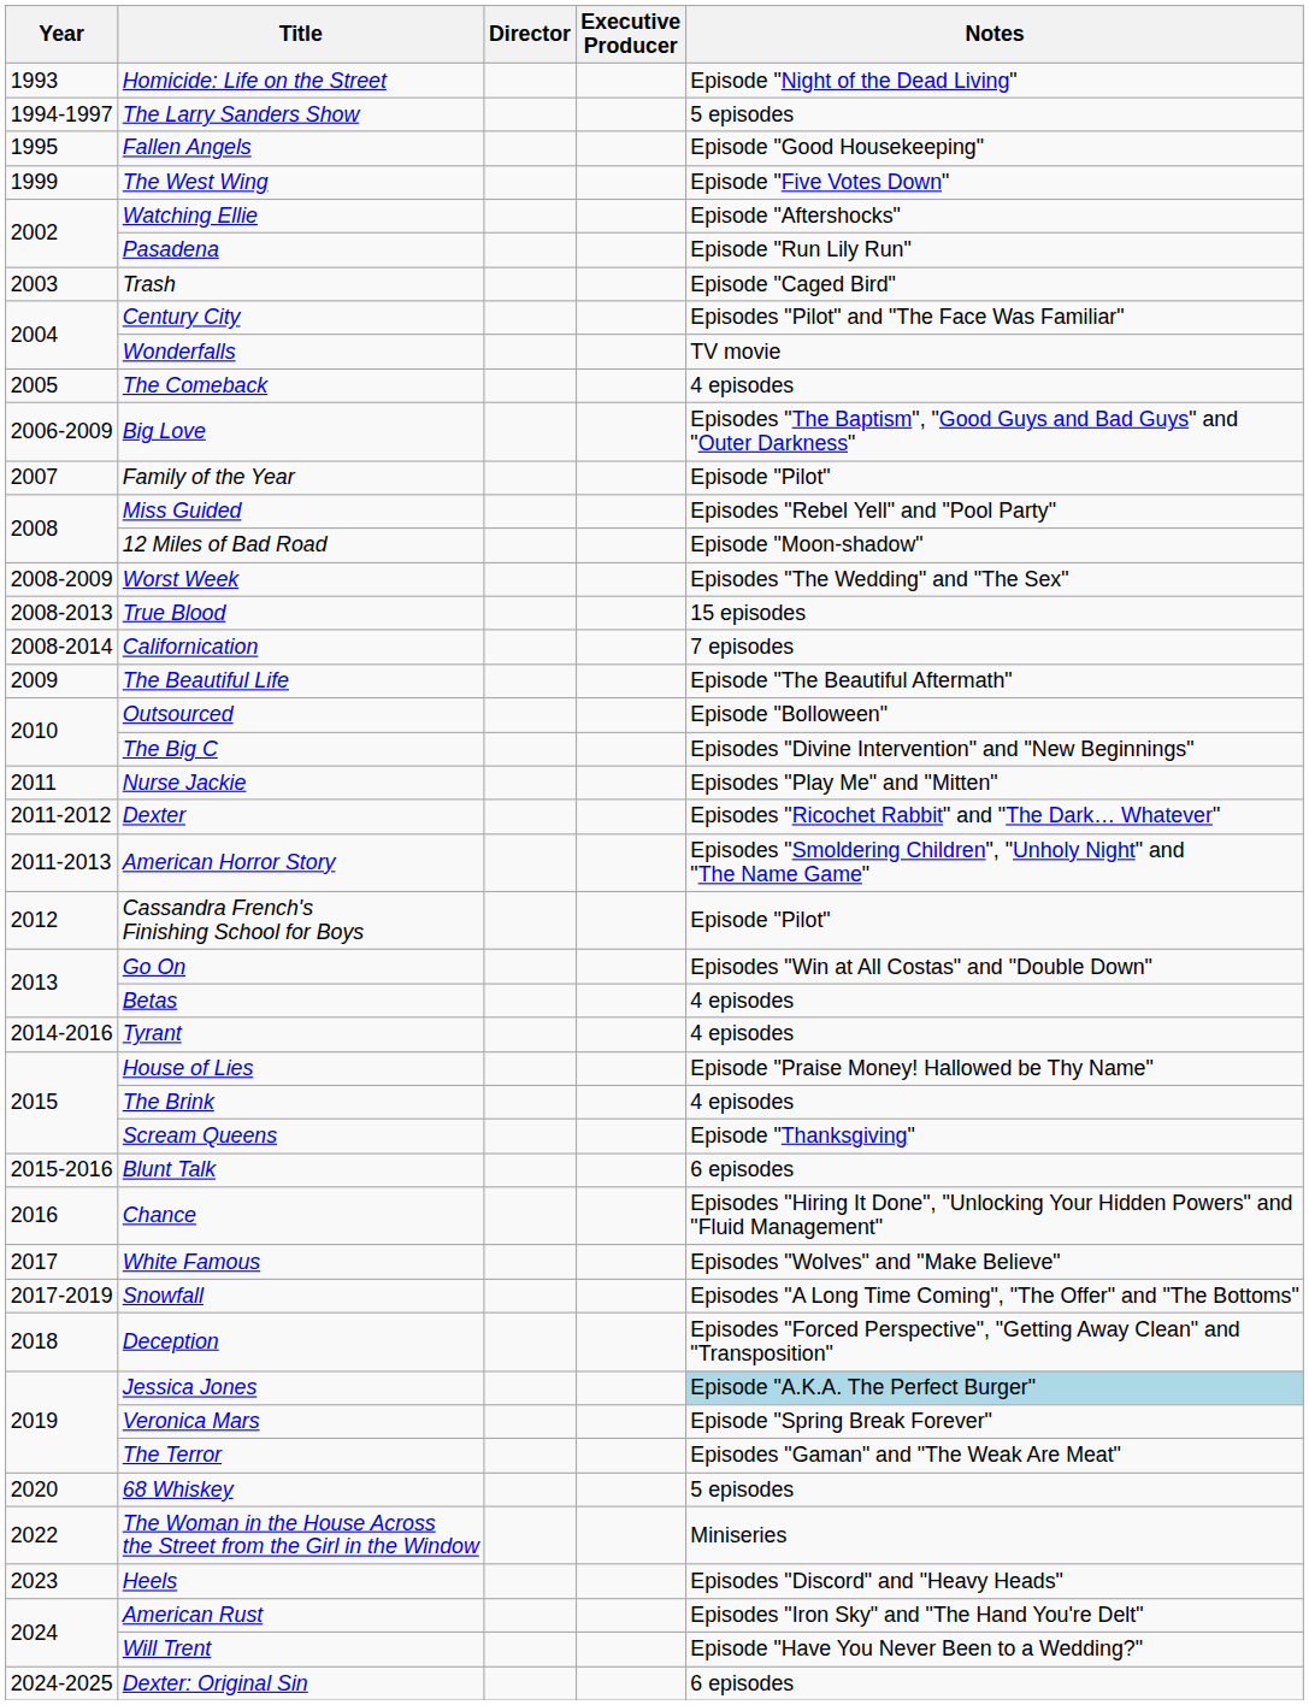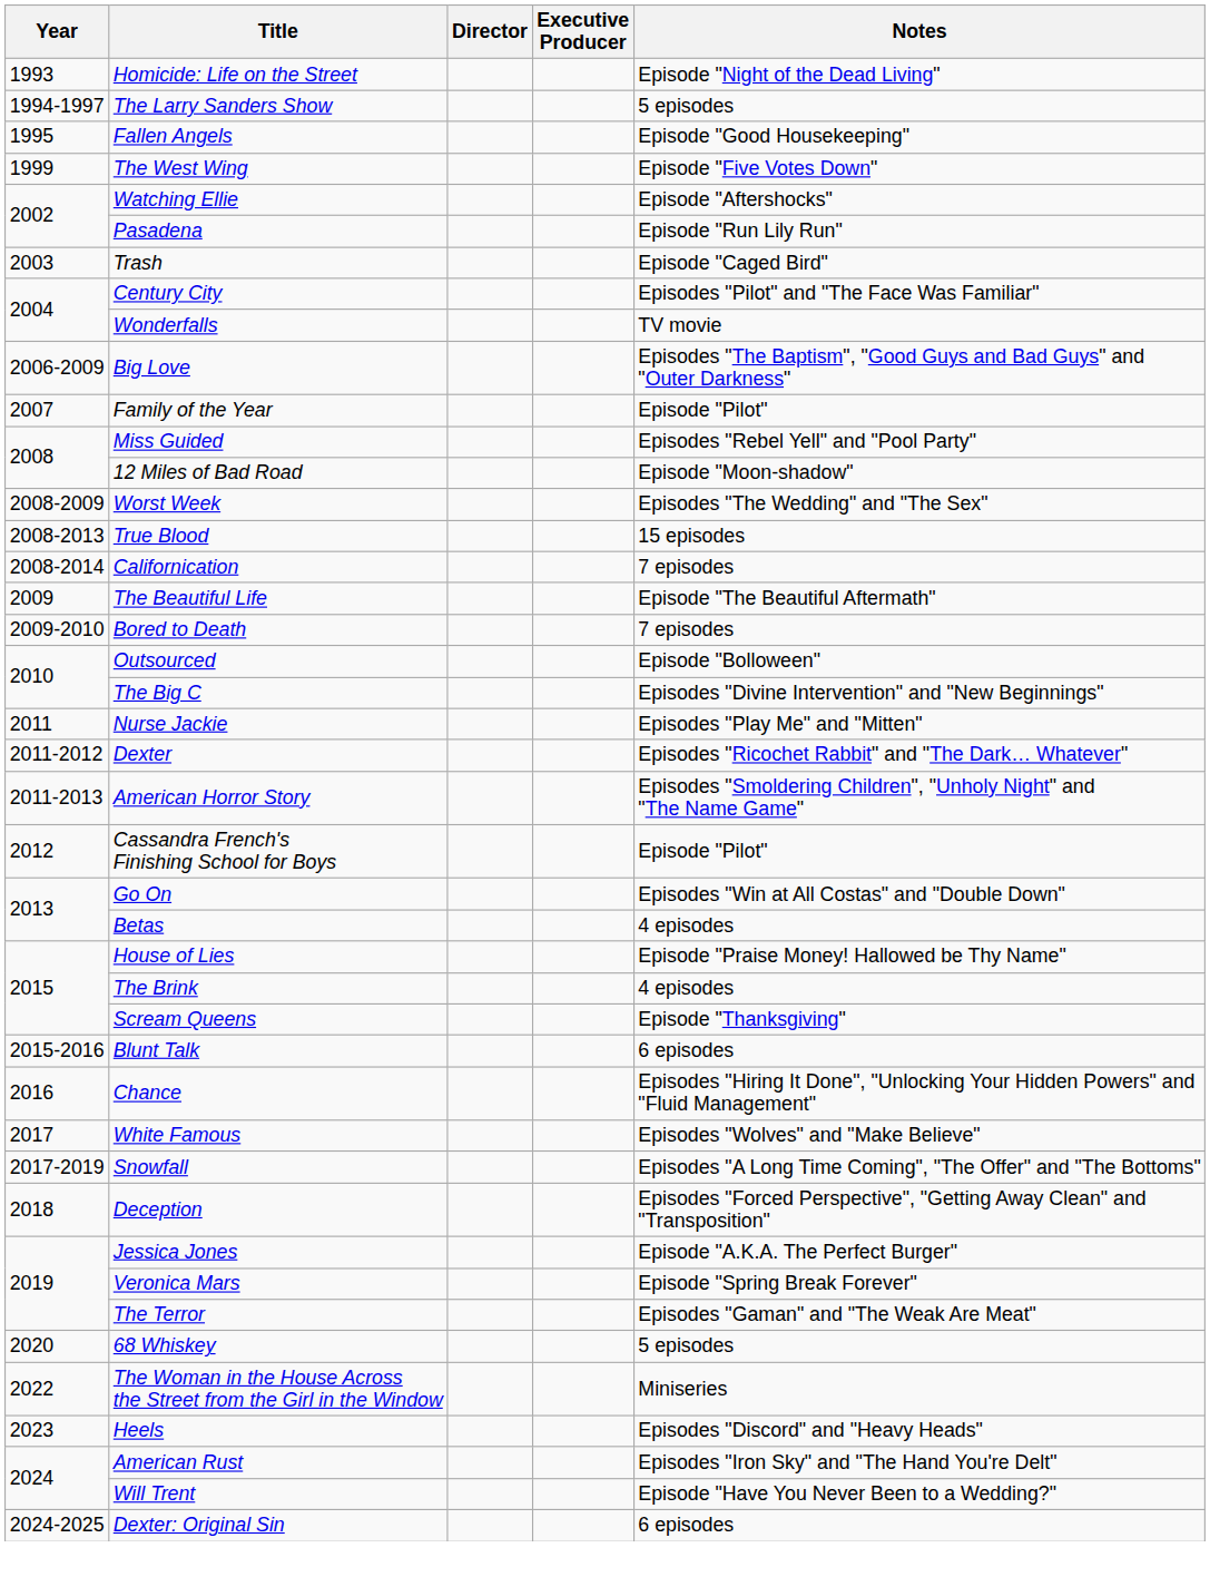 <table class="wikitable">
 <tr>
 <th>Year</th>
 <th>Title</th>
 <th>Director</th>
 <th>Executive<br>Producer</th>
 <th>Notes</th>
 </tr>
 <tr>
 <td>1993</td>
 <td><em><a href='#'>Homicide: Life on the Street</a></em></td>
 <td></td>
 <td></td>
 <td>Episode "<a href='#'>Night of the Dead Living</a>"</td>
 </tr>
 <tr>
 <td>1994-1997</td>
 <td><em><a href='#'>The Larry Sanders Show</a></em></td>
 <td></td>
 <td></td>
 <td>5 episodes</td>
 </tr>
 <tr>
 <td>1995</td>
 <td><em><a href='#'>Fallen Angels</a></em></td>
 <td></td>
 <td></td>
 <td>Episode "Good Housekeeping"</td>
 </tr>
 <tr>
 <td>1999</td>
 <td><em><a href='#'>The West Wing</a></em></td>
 <td></td>
 <td></td>
 <td>Episode "<a href='#'>Five Votes Down</a>"</td>
 </tr>
 <tr>
 <td rowspan=2>2002</td>
 <td><em><a href='#'>Watching Ellie</a></em></td>
 <td></td>
 <td></td>
 <td>Episode "Aftershocks"</td>
 </tr>
 <tr>
 <td><em><a href='#'>Pasadena</a></em></td>
 <td></td>
 <td></td>
 <td>Episode "Run Lily Run"</td>
 </tr>
 <tr>
 <td>2003</td>
 <td><em>Trash</em></td>
 <td></td>
 <td></td>
 <td>Episode "Caged Bird"</td>
 </tr>
 <tr>
 <td rowspan=2>2004</td>
 <td><em><a href='#'>Century City</a></em></td>
 <td></td>
 <td></td>
 <td>Episodes "Pilot" and "The Face Was Familiar"</td>
 </tr>
 <tr>
 <td><em><a href='#'>Wonderfalls</a></em></td>
 <td></td>
 <td></td>
 <td>TV movie</td>
 </tr>
 <tr>
-<td>2005</td>
-<td><em><a href='#'>The Comeback</a></em></td>
-<td></td>
-<td></td>
-<td>4 episodes</td>
-</tr>
-<tr>
 <td>2006-2009</td>
 <td><em><a href='#'>Big Love</a></em></td>
 <td></td>
 <td></td>
 <td>Episodes "<a href='#'>The Baptism</a>", "<a href='#'>Good Guys and Bad Guys</a>" and<br> "<a href='#'>Outer Darkness</a>"</td>
 </tr>
 <tr>
 <td>2007</td>
 <td><em>Family of the Year</em></td>
 <td></td>
 <td></td>
 <td>Episode "Pilot"</td>
 </tr>
 <tr>
 <td rowspan=2>2008</td>
 <td><em><a href='#'>Miss Guided</a></em></td>
 <td></td>
 <td></td>
 <td>Episodes "Rebel Yell" and "Pool Party"</td>
 </tr>
 <tr>
 <td><em>12 Miles of Bad Road</em></td>
 <td></td>
 <td></td>
 <td>Episode "Moon-shadow"</td>
 </tr>
 <tr>
 <td>2008-2009</td>
 <td><em><a href='#'>Worst Week</a></em></td>
 <td></td>
 <td></td>
 <td>Episodes "The Wedding" and "The Sex"</td>
 </tr>
 <tr>
 <td>2008-2013</td>
 <td><em><a href='#'>True Blood</a></em></td>
 <td></td>
 <td></td>
 <td>15 episodes</td>
 </tr>
 <tr>
 <td>2008-2014</td>
 <td><em><a href='#'>Californication</a></em></td>
 <td></td>
 <td></td>
 <td>7 episodes</td>
 </tr>
 <tr>
 <td>2009</td>
 <td><em><a href='#'>The Beautiful Life</a></em></td>
 <td></td>
 <td></td>
 <td>Episode "The Beautiful Aftermath"</td>
 </tr>
 <tr>
+<td>2009-2010</td>
+<td><em><a href='#'>Bored to Death</a></em></td>
+<td></td>
+<td></td>
+<td>7 episodes</td>
+</tr>
+<tr>
 <td rowspan=2>2010</td>
 <td><em><a href='#'>Outsourced</a></em></td>
 <td></td>
 <td></td>
 <td>Episode "Bolloween"</td>
 </tr>
 <tr>
 <td><em><a href='#'>The Big C</a></em></td>
 <td></td>
 <td></td>
 <td>Episodes "Divine Intervention" and "New Beginnings"</td>
 </tr>
 <tr>
 <td>2011</td>
 <td><em><a href='#'>Nurse Jackie</a></em></td>
 <td></td>
 <td></td>
 <td>Episodes "Play Me" and "Mitten"</td>
 </tr>
 <tr>
 <td>2011-2012</td>
 <td><em><a href='#'>Dexter</a></em></td>
 <td></td>
 <td></td>
 <td>Episodes "<a href='#'>Ricochet Rabbit</a>" and "<a href='#'>The Dark… Whatever</a>"</td>
 </tr>
 <tr>
 <td>2011-2013</td>
 <td><em><a href='#'>American Horror Story</a></em></td>
 <td></td>
 <td></td>
 <td>Episodes "<a href='#'>Smoldering Children</a>", "<a href='#'>Unholy Night</a>" and<br>"<a href='#'>The Name Game</a>"</td>
 </tr>
 <tr>
 <td>2012</td>
 <td><em>Cassandra French's<br>Finishing School for Boys</em></td>
 <td></td>
 <td></td>
 <td>Episode "Pilot"</td>
 </tr>
 <tr>
 <td rowspan=2>2013</td>
 <td><em><a href='#'>Go On</a></em></td>
 <td></td>
 <td></td>
 <td>Episodes "Win at All Costas" and "Double Down"</td>
 </tr>
 <tr>
 <td><em><a href='#'>Betas</a></em></td>
-<td></td>
-<td></td>
-<td>4 episodes</td>
-</tr>
-<tr>
-<td>2014-2016</td>
-<td><em><a href='#'>Tyrant</a></em></td>
 <td></td>
 <td></td>
 <td>4 episodes</td>
 </tr>
 <tr>
 <td rowspan=3>2015</td>
 <td><em><a href='#'>House of Lies</a></em></td>
 <td></td>
 <td></td>
 <td>Episode "Praise Money! Hallowed be Thy Name"</td>
 </tr>
 <tr>
 <td><em><a href='#'>The Brink</a></em></td>
 <td></td>
 <td></td>
 <td>4 episodes</td>
 </tr>
 <tr>
 <td><em><a href='#'>Scream Queens</a></em></td>
 <td></td>
 <td></td>
 <td>Episode "<a href='#'>Thanksgiving</a>"</td>
 </tr>
 <tr>
 <td>2015-2016</td>
 <td><em><a href='#'>Blunt Talk</a></em></td>
 <td></td>
 <td></td>
 <td>6 episodes</td>
 </tr>
 <tr>
 <td>2016</td>
 <td><em><a href='#'>Chance</a></em></td>
 <td></td>
 <td></td>
 <td>Episodes "Hiring It Done", "Unlocking Your Hidden Powers" and<br>"Fluid Management"</td>
 </tr>
 <tr>
 <td>2017</td>
 <td><em><a href='#'>White Famous</a></em></td>
 <td></td>
 <td></td>
 <td>Episodes "Wolves" and "Make Believe"</td>
 </tr>
 <tr>
 <td>2017-2019</td>
 <td><em><a href='#'>Snowfall</a></em></td>
 <td></td>
 <td></td>
 <td>Episodes "A Long Time Coming", "The Offer" and "The Bottoms"</td>
 </tr>
 <tr>
 <td>2018</td>
 <td><em><a href='#'>Deception</a></em></td>
 <td></td>
 <td></td>
 <td>Episodes "Forced Perspective", "Getting Away Clean" and<br>"Transposition"</td>
 </tr>
 <tr>
 <td rowspan=3>2019</td>
 <td><em><a href='#'>Jessica Jones</a></em></td>
 <td></td>
 <td></td>
-<td style="background: lightblue;">Episode "A.K.A. The Perfect Burger"</td>
+<td>Episode "A.K.A. The Perfect Burger"</td>
 </tr>
 <tr>
 <td><em><a href='#'>Veronica Mars</a></em></td>
 <td></td>
 <td></td>
 <td>Episode "Spring Break Forever"</td>
 </tr>
 <tr>
 <td><em><a href='#'>The Terror</a></em></td>
 <td></td>
 <td></td>
 <td>Episodes "Gaman" and "The Weak Are Meat"</td>
 </tr>
 <tr>
 <td>2020</td>
 <td><em><a href='#'>68 Whiskey</a></em></td>
 <td></td>
 <td></td>
 <td>5 episodes</td>
 </tr>
 <tr>
 <td>2022</td>
 <td><em><a href='#'>The Woman in the House Across<br>the Street from the Girl in the Window</a></em></td>
 <td></td>
 <td></td>
 <td>Miniseries</td>
 </tr>
 <tr>
 <td>2023</td>
 <td><em><a href='#'>Heels</a></em></td>
 <td></td>
 <td></td>
 <td>Episodes "Discord" and "Heavy Heads"</td>
 </tr>
 <tr>
 <td rowspan=2>2024</td>
 <td><em><a href='#'>American Rust</a></em></td>
 <td></td>
 <td></td>
 <td>Episodes "Iron Sky" and "The Hand You're Delt"</td>
 </tr>
 <tr>
 <td><em><a href='#'>Will Trent</a></em></td>
 <td></td>
 <td></td>
 <td>Episode "Have You Never Been to a Wedding?"</td>
 </tr>
 <tr>
 <td>2024-2025</td>
 <td><em><a href='#'>Dexter: Original Sin</a></em></td>
 <td></td>
 <td></td>
 <td>6 episodes</td>
 </tr>
 </table>
